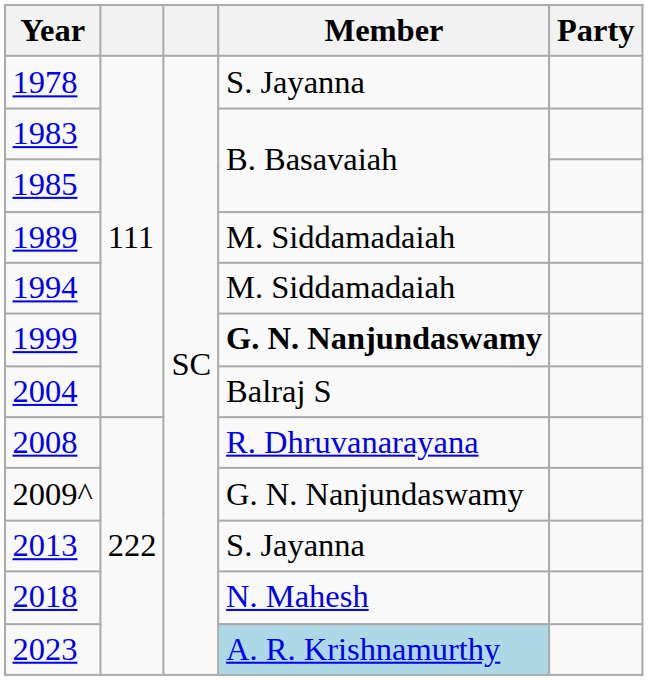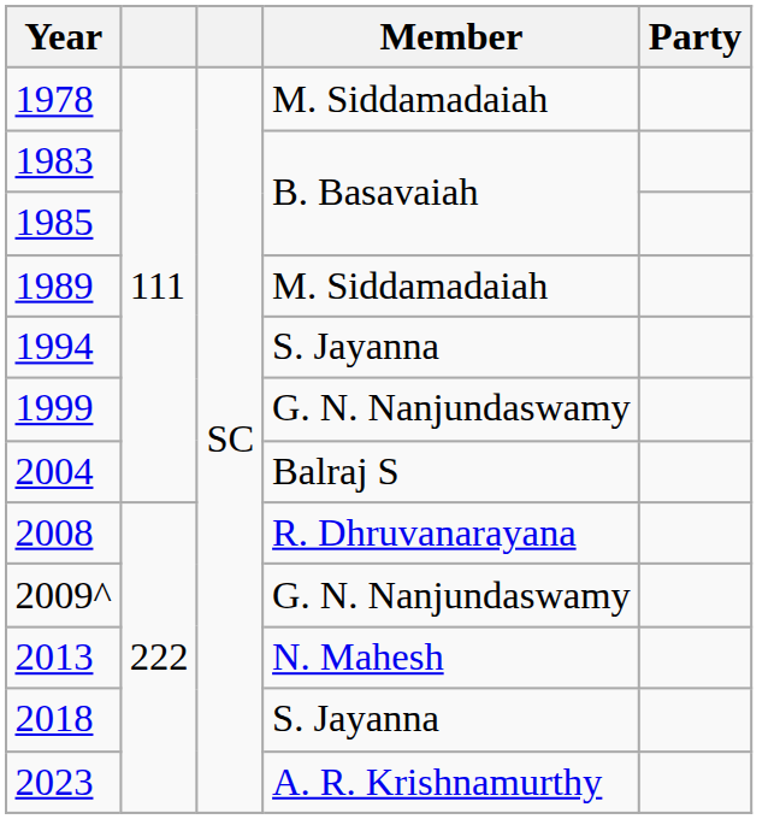 <table class="wikitable sortable">
 <tr>
 <th>Year</th>
 <th></th>
 <th></th>
 <th>Member</th>
 <th colspan="2">Party</th>
 </tr>
 <tr>
 <td><a href='#'>1978</a></td>
 <td rowspan="7">111</td>
 <td rowspan="12">SC</td>
-<td>S. Jayanna</td>
+<td>M. Siddamadaiah</td>
 <td></td>
 </tr>
 <tr>
 <td><a href='#'>1983</a></td>
 <td rowspan="2">B. Basavaiah</td>
 <td></td>
 </tr>
 <tr>
 <td><a href='#'>1985</a></td>
 </tr>
 <tr>
 <td><a href='#'>1989</a></td>
 <td>M. Siddamadaiah</td>
 <td></td>
 </tr>
 <tr>
 <td><a href='#'>1994</a></td>
-<td>M. Siddamadaiah</td>
+<td>S. Jayanna</td>
 <td></td>
 </tr>
 <tr>
 <td><a href='#'>1999</a></td>
-<td><strong>G. N. Nanjundaswamy</strong></td>
+<td>G. N. Nanjundaswamy</td>
 <td></td>
 </tr>
 <tr>
 <td><a href='#'>2004</a></td>
 <td>Balraj S</td>
 <td></td>
 </tr>
 <tr>
 <td><a href='#'>2008</a></td>
 <td rowspan="5">222</td>
 <td><a href='#'>R. Dhruvanarayana</a></td>
 <td></td>
 </tr>
 <tr>
 <td>2009^</td>
 <td>G. N. Nanjundaswamy</td>
 <td></td>
 </tr>
 <tr>
 <td><a href='#'>2013</a></td>
+<td><a href='#'>N. Mahesh</a></td>
+<td></td>
+</tr>
+<tr>
+<td><a href='#'>2018</a></td>
 <td>S. Jayanna</td>
 <td></td>
 </tr>
 <tr>
-<td><a href='#'>2018</a></td>
-<td><a href='#'>N. Mahesh</a></td>
-<td></td>
-</tr>
-<tr>
 <td><a href='#'>2023</a></td>
-<td style="background: lightblue;"><a href='#'>A. R. Krishnamurthy</a></td>
+<td><a href='#'>A. R. Krishnamurthy</a></td>
 <td></td>
 </tr>
 </table>
